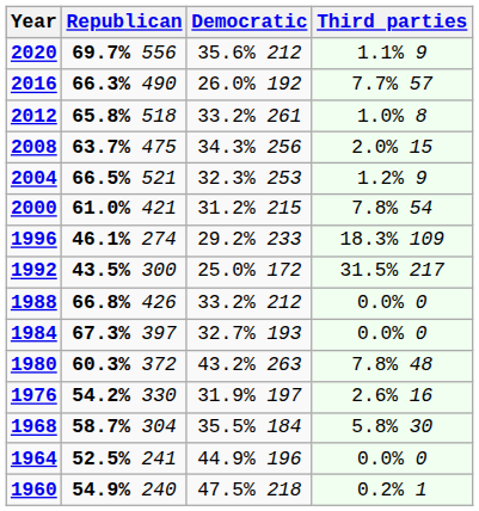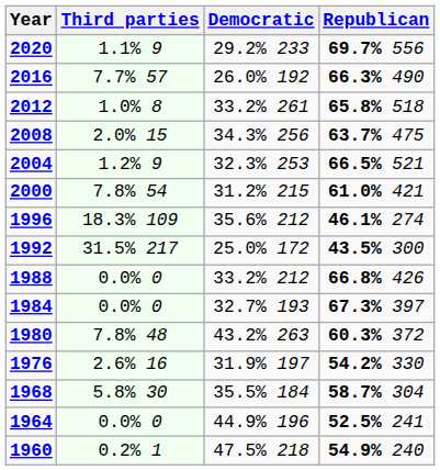 <table class="wikitable" style="float:right; font-size:95%;">
 <tr bgcolor=lightgrey>
 <th>Year</th>
+<th><a href='#'>Third parties</a></th>
+<th><a href='#'>Democratic</a></th>
 <th><a href='#'>Republican</a></th>
-<th><a href='#'>Democratic</a></th>
-<th><a href='#'>Third parties</a></th>
 </tr>
 <tr>
 <td style="text-align:center;" ><strong><a href='#'>2020</a></strong></td>
+<td style="text-align:center; background:honeyDew;">1.1% <em>9</em></td>
+<td style="text-align:center;" >29.2% <em>233</em></td>
 <td style="text-align:center;" ><strong>69.7%</strong> <em>556</em></td>
-<td style="text-align:center;" >35.6% <em>212</em></td>
-<td style="text-align:center; background:honeyDew;">1.1% <em>9</em></td>
 </tr>
 <tr>
 <td style="text-align:center;" ><strong><a href='#'>2016</a></strong></td>
+<td style="text-align:center; background:honeyDew;">7.7% <em>57</em></td>
+<td style="text-align:center;" >26.0% <em>192</em></td>
 <td style="text-align:center;" ><strong>66.3%</strong> <em>490</em></td>
-<td style="text-align:center;" >26.0% <em>192</em></td>
-<td style="text-align:center; background:honeyDew;">7.7% <em>57</em></td>
 </tr>
 <tr>
 <td style="text-align:center;" ><strong><a href='#'>2012</a></strong></td>
+<td style="text-align:center; background:honeyDew;">1.0% <em>8</em></td>
+<td style="text-align:center;" >33.2% <em>261</em></td>
 <td style="text-align:center;" ><strong>65.8%</strong> <em>518</em></td>
-<td style="text-align:center;" >33.2% <em>261</em></td>
-<td style="text-align:center; background:honeyDew;">1.0% <em>8</em></td>
 </tr>
 <tr>
 <td style="text-align:center;" ><strong><a href='#'>2008</a></strong></td>
+<td style="text-align:center; background:honeyDew;">2.0% <em>15</em></td>
+<td style="text-align:center;" >34.3% <em>256</em></td>
 <td style="text-align:center;" ><strong>63.7%</strong> <em>475</em></td>
-<td style="text-align:center;" >34.3% <em>256</em></td>
-<td style="text-align:center; background:honeyDew;">2.0% <em>15</em></td>
 </tr>
 <tr>
 <td style="text-align:center;" ><strong><a href='#'>2004</a></strong></td>
+<td style="text-align:center; background:honeyDew;">1.2% <em>9</em></td>
+<td style="text-align:center;" >32.3% <em>253</em></td>
 <td style="text-align:center;" ><strong>66.5%</strong> <em>521</em></td>
-<td style="text-align:center;" >32.3% <em>253</em></td>
-<td style="text-align:center; background:honeyDew;">1.2% <em>9</em></td>
 </tr>
 <tr>
 <td style="text-align:center;" ><strong><a href='#'>2000</a></strong></td>
+<td style="text-align:center; background:honeyDew;">7.8% <em>54</em></td>
+<td style="text-align:center;" >31.2% <em>215</em></td>
 <td style="text-align:center;" ><strong>61.0%</strong> <em>421</em></td>
-<td style="text-align:center;" >31.2% <em>215</em></td>
-<td style="text-align:center; background:honeyDew;">7.8% <em>54</em></td>
 </tr>
 <tr>
 <td style="text-align:center;" ><strong><a href='#'>1996</a></strong></td>
+<td style="text-align:center; background:honeyDew;">18.3% <em>109</em></td>
+<td style="text-align:center;" >35.6% <em>212</em></td>
 <td style="text-align:center;" ><strong>46.1%</strong> <em>274</em></td>
-<td style="text-align:center;" >29.2% <em>233</em></td>
-<td style="text-align:center; background:honeyDew;">18.3% <em>109</em></td>
 </tr>
 <tr>
 <td style="text-align:center;" ><strong><a href='#'>1992</a></strong></td>
+<td style="text-align:center; background:honeyDew;">31.5% <em>217</em></td>
+<td style="text-align:center;" >25.0% <em>172</em></td>
 <td style="text-align:center;" ><strong>43.5%</strong> <em>300</em></td>
-<td style="text-align:center;" >25.0% <em>172</em></td>
-<td style="text-align:center; background:honeyDew;">31.5% <em>217</em></td>
 </tr>
 <tr>
 <td style="text-align:center;" ><strong><a href='#'>1988</a></strong></td>
+<td style="text-align:center; background:honeyDew;">0.0% <em>0</em></td>
+<td style="text-align:center;" >33.2% <em>212</em></td>
 <td style="text-align:center;" ><strong>66.8%</strong> <em>426</em></td>
-<td style="text-align:center;" >33.2% <em>212</em></td>
-<td style="text-align:center; background:honeyDew;">0.0% <em>0</em></td>
 </tr>
 <tr>
 <td style="text-align:center;" ><strong><a href='#'>1984</a></strong></td>
+<td style="text-align:center; background:honeyDew;">0.0% <em>0</em></td>
+<td style="text-align:center;" >32.7% <em>193</em></td>
 <td style="text-align:center;" ><strong>67.3%</strong> <em>397</em></td>
-<td style="text-align:center;" >32.7% <em>193</em></td>
-<td style="text-align:center; background:honeyDew;">0.0% <em>0</em></td>
 </tr>
 <tr>
 <td style="text-align:center;" ><strong><a href='#'>1980</a></strong></td>
+<td style="text-align:center; background:honeyDew;">7.8% <em>48</em></td>
+<td style="text-align:center;" >43.2% <em>263</em></td>
 <td style="text-align:center;" ><strong>60.3%</strong> <em>372</em></td>
-<td style="text-align:center;" >43.2% <em>263</em></td>
-<td style="text-align:center; background:honeyDew;">7.8% <em>48</em></td>
 </tr>
 <tr>
 <td style="text-align:center;" ><strong><a href='#'>1976</a></strong></td>
+<td style="text-align:center; background:honeyDew;">2.6% <em>16</em></td>
+<td style="text-align:center;" >31.9% <em>197</em></td>
 <td style="text-align:center;" ><strong>54.2%</strong> <em>330</em></td>
-<td style="text-align:center;" >31.9% <em>197</em></td>
-<td style="text-align:center; background:honeyDew;">2.6% <em>16</em></td>
 </tr>
 <tr>
 <td style="text-align:center;" ><strong><a href='#'>1968</a></strong></td>
+<td style="text-align:center; background:honeyDew;">5.8% <em>30</em></td>
+<td style="text-align:center;" >35.5% <em>184</em></td>
 <td style="text-align:center;" ><strong>58.7%</strong> <em>304</em></td>
-<td style="text-align:center;" >35.5% <em>184</em></td>
-<td style="text-align:center; background:honeyDew;">5.8% <em>30</em></td>
 </tr>
 <tr>
 <td style="text-align:center;" ><strong><a href='#'>1964</a></strong></td>
+<td style="text-align:center; background:honeyDew;">0.0% <em>0</em></td>
+<td style="text-align:center;" >44.9% <em>196</em></td>
 <td style="text-align:center;" ><strong>52.5%</strong> <em>241</em></td>
-<td style="text-align:center;" >44.9% <em>196</em></td>
-<td style="text-align:center; background:honeyDew;">0.0% <em>0</em></td>
 </tr>
 <tr>
 <td style="text-align:center;" ><strong><a href='#'>1960</a></strong></td>
+<td style="text-align:center; background:honeyDew;">0.2% <em>1</em></td>
+<td style="text-align:center;" >47.5% <em>218</em></td>
 <td style="text-align:center;" ><strong>54.9%</strong> <em>240</em></td>
-<td style="text-align:center;" >47.5% <em>218</em></td>
-<td style="text-align:center; background:honeyDew;">0.2% <em>1</em></td>
 </tr>
 </table>
